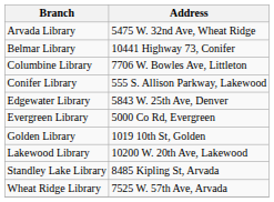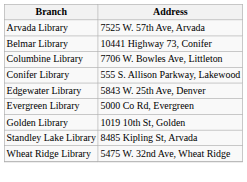 <table class="wikitable">
 <tr>
 <th>Branch</th>
 <th>Address</th>
 </tr>
 <tr>
 <td>Arvada Library</td>
-<td>5475 W. 32nd Ave, Wheat Ridge</td>
+<td>7525 W. 57th Ave, Arvada</td>
 </tr>
 <tr>
 <td>Belmar Library</td>
 <td>10441 Highway 73, Conifer</td>
 </tr>
 <tr>
 <td>Columbine Library</td>
 <td>7706 W. Bowles Ave, Littleton</td>
 </tr>
 <tr>
 <td>Conifer Library</td>
 <td>555 S. Allison Parkway, Lakewood</td>
 </tr>
 <tr>
 <td>Edgewater Library</td>
 <td>5843 W. 25th Ave, Denver</td>
 </tr>
 <tr>
 <td>Evergreen Library</td>
 <td>5000 Co Rd, Evergreen</td>
 </tr>
 <tr>
 <td>Golden Library</td>
 <td>1019 10th St, Golden</td>
 </tr>
 <tr>
-<td>Lakewood Library</td>
-<td>10200 W. 20th Ave, Lakewood</td>
-</tr>
-<tr>
 <td>Standley Lake Library</td>
 <td>8485 Kipling St, Arvada</td>
 </tr>
 <tr>
 <td>Wheat Ridge Library</td>
-<td>7525 W. 57th Ave, Arvada</td>
+<td>5475 W. 32nd Ave, Wheat Ridge</td>
 </tr>
 <tr>
 </tr>
 </table>
